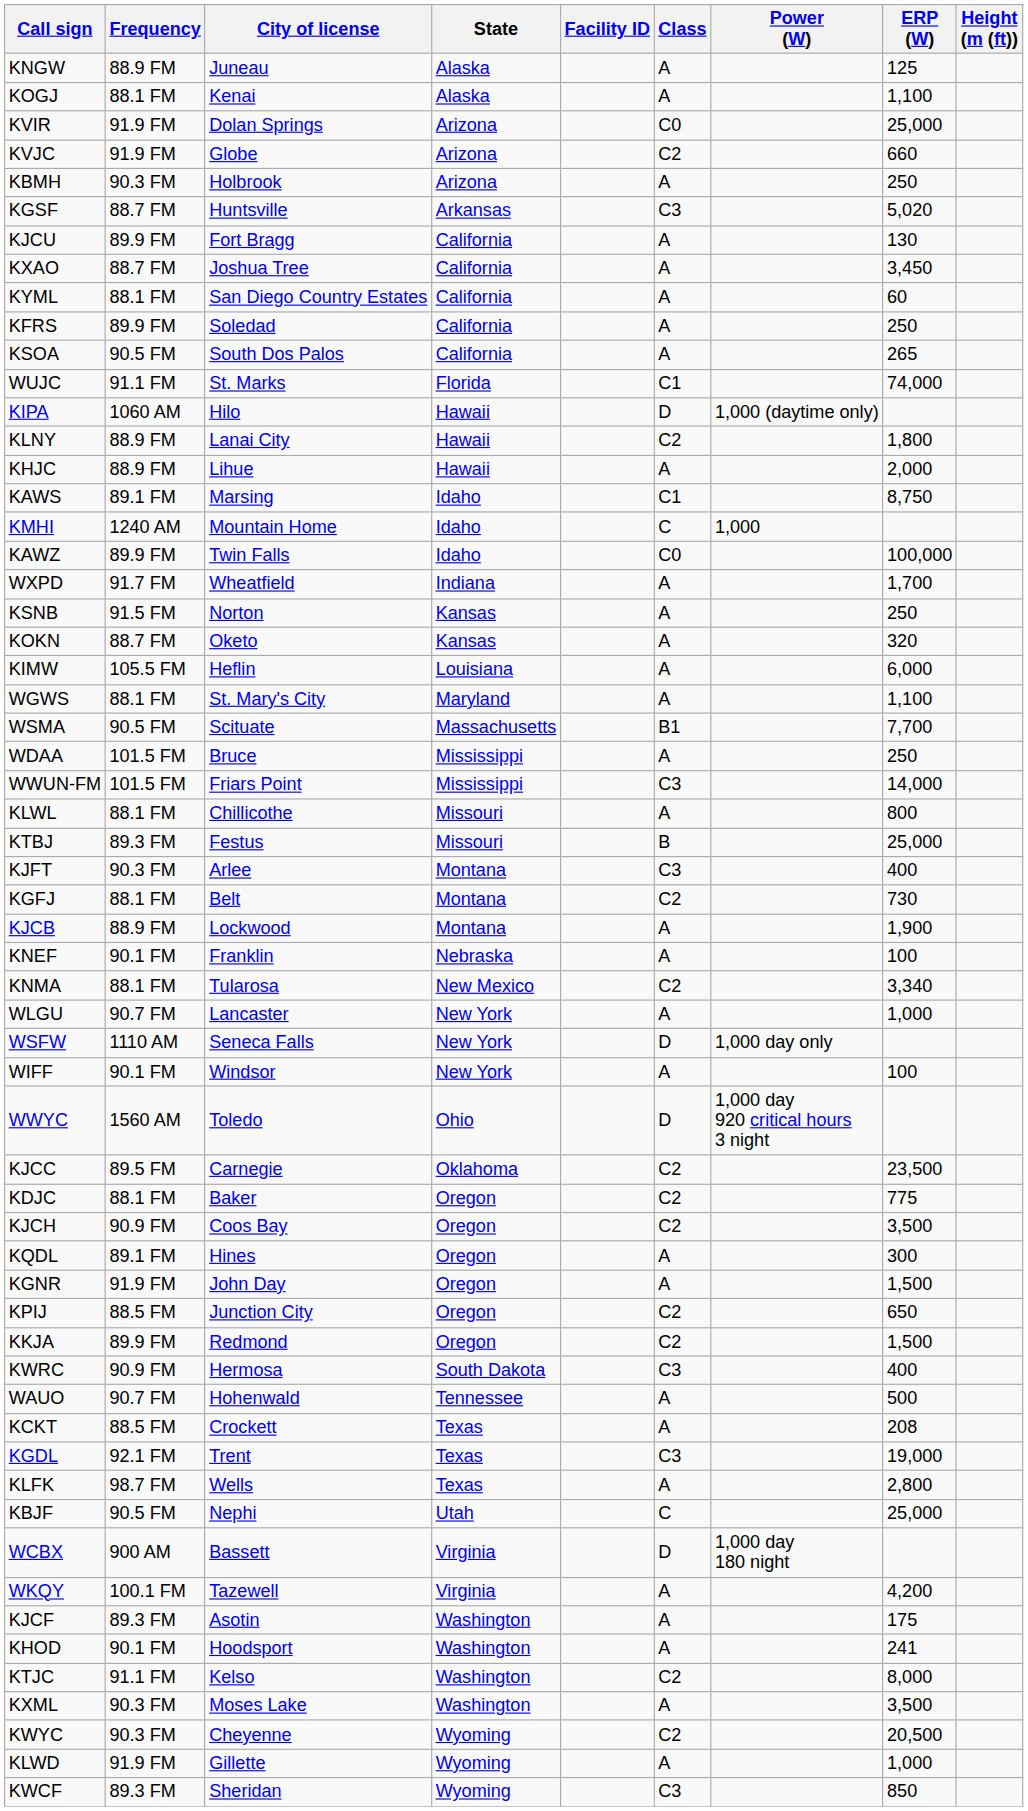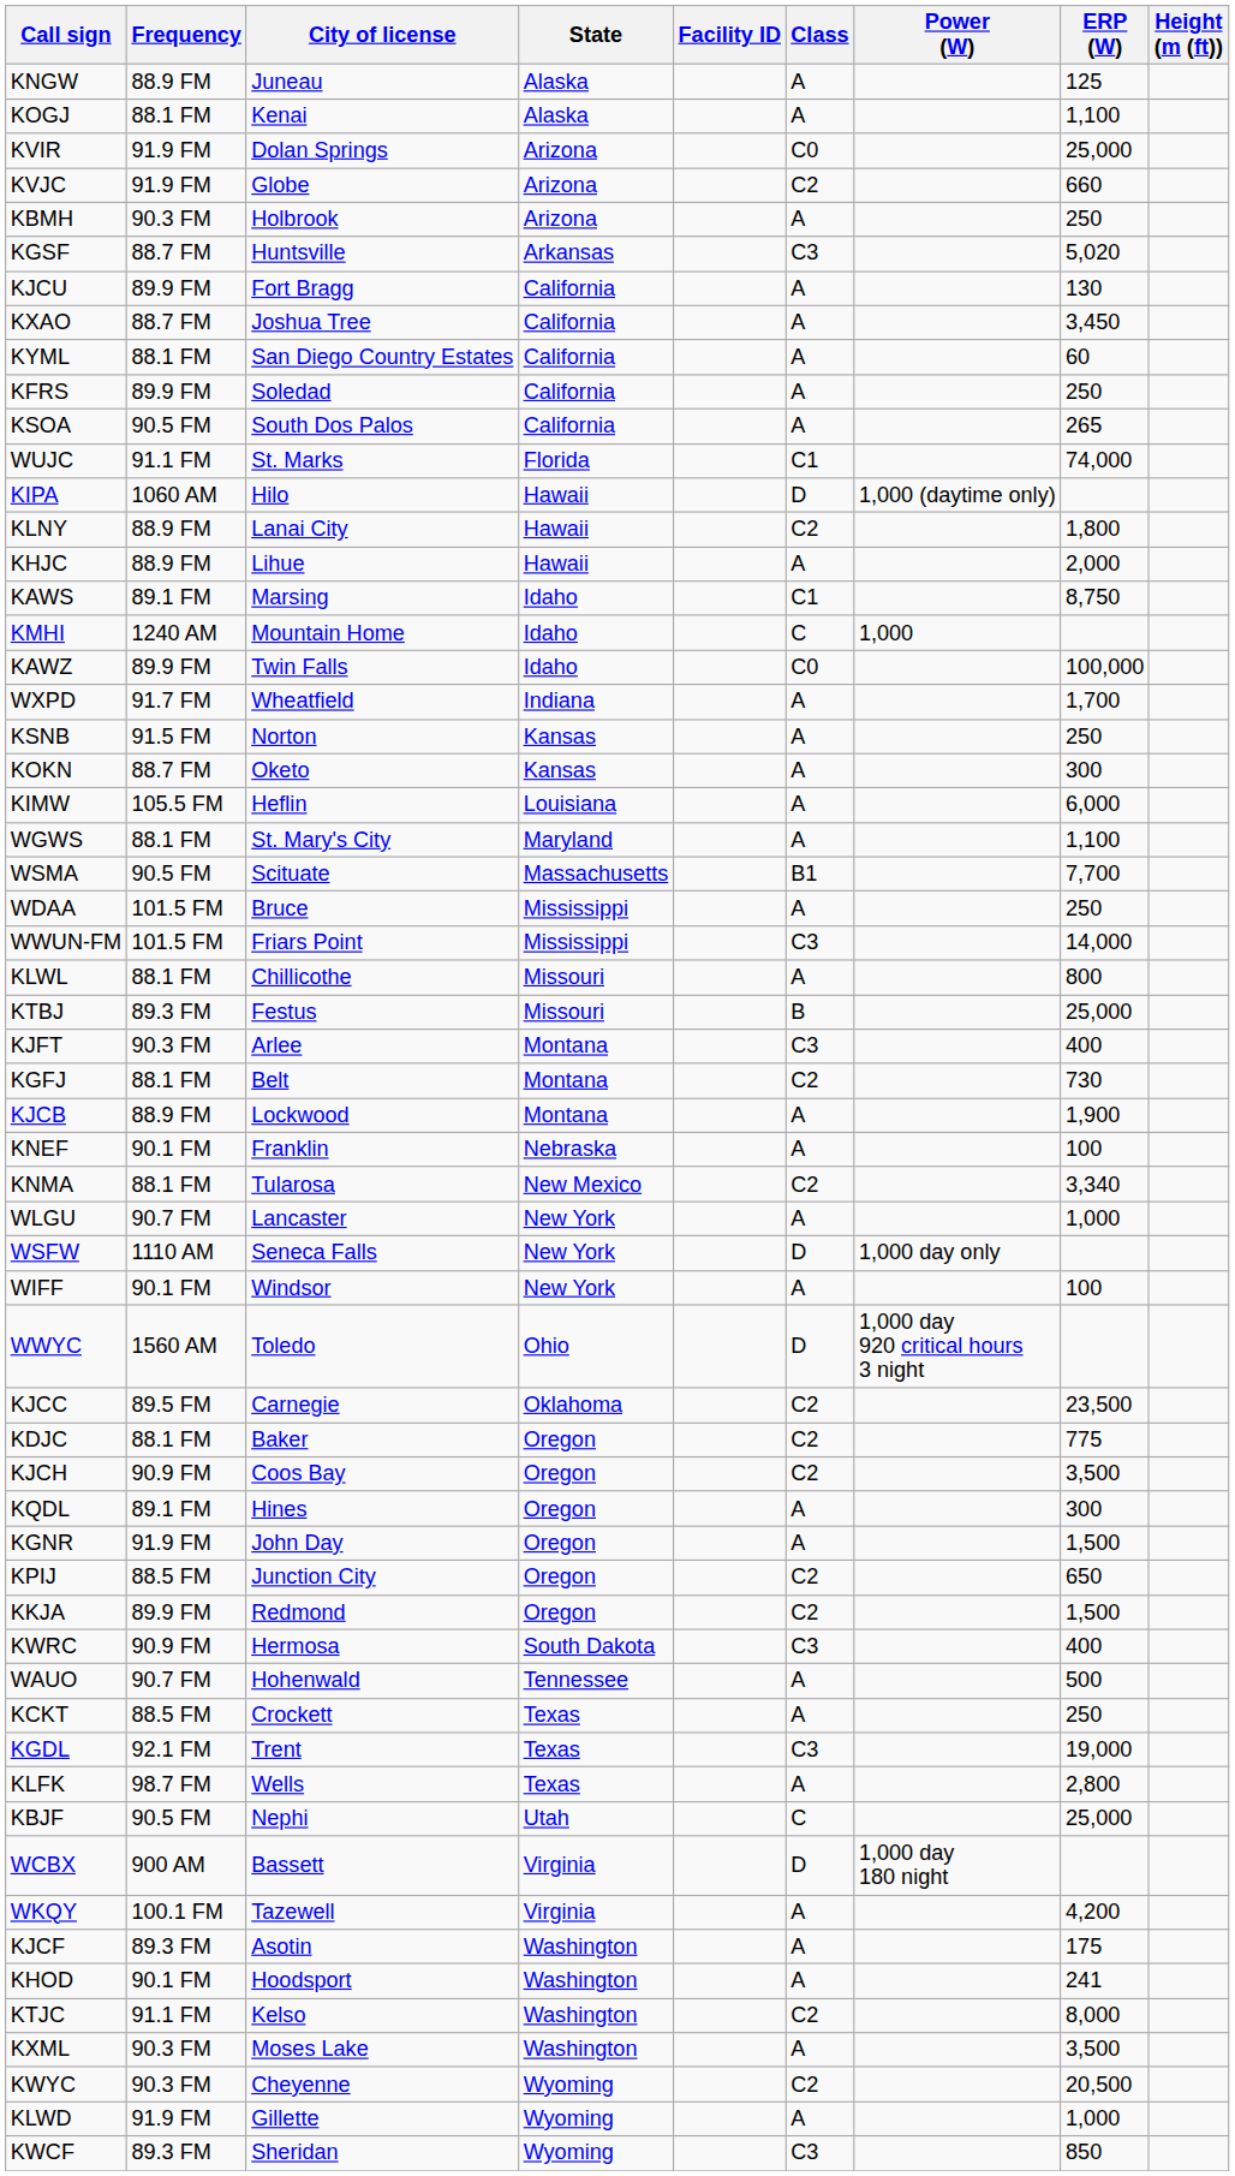 <table class="wikitable sortable">
 <tr>
 <th><a href='#'>Call sign</a></th>
 <th data-sort-type="number"><a href='#'>Frequency</a></th>
 <th><a href='#'>City of license</a></th>
 <th>State</th>
 <th data-sort-type="number"><a href='#'>Facility ID</a></th>
 <th><a href='#'>Class</a></th>
 <th data-sort-type="number"><a href='#'>Power</a><br>(<a href='#'>W</a>)</th>
 <th data-sort-type="number"><a href='#'>ERP</a><br>(<a href='#'>W</a>)</th>
 <th data-sort-type="number"><a href='#'>Height</a><br>(<a href='#'>m</a> (<a href='#'>ft</a>))</th>
 </tr>
 <tr>
 <td>KNGW</td>
 <td>88.9 FM</td>
 <td><a href='#'>Juneau</a></td>
 <td><a href='#'>Alaska</a></td>
 <td></td>
 <td>A</td>
 <td></td>
 <td>125</td>
 <td></td>
 </tr>
 <tr>
 <td>KOGJ</td>
 <td>88.1 FM</td>
 <td><a href='#'>Kenai</a></td>
 <td><a href='#'>Alaska</a></td>
 <td></td>
 <td>A</td>
 <td></td>
 <td>1,100</td>
 <td></td>
 </tr>
 <tr>
 <td>KVIR</td>
 <td>91.9 FM</td>
 <td><a href='#'>Dolan Springs</a></td>
 <td><a href='#'>Arizona</a></td>
 <td></td>
 <td>C0</td>
 <td></td>
 <td>25,000</td>
 <td></td>
 </tr>
 <tr>
 <td>KVJC</td>
 <td>91.9 FM</td>
 <td><a href='#'>Globe</a></td>
 <td><a href='#'>Arizona</a></td>
 <td></td>
 <td>C2</td>
 <td></td>
 <td>660</td>
 <td></td>
 </tr>
 <tr>
 <td>KBMH</td>
 <td>90.3 FM</td>
 <td><a href='#'>Holbrook</a></td>
 <td><a href='#'>Arizona</a></td>
 <td></td>
 <td>A</td>
 <td></td>
 <td>250</td>
 <td></td>
 </tr>
 <tr>
 <td>KGSF</td>
 <td>88.7 FM</td>
 <td><a href='#'>Huntsville</a></td>
 <td><a href='#'>Arkansas</a></td>
 <td></td>
 <td>C3</td>
 <td></td>
 <td>5,020</td>
 <td></td>
 </tr>
 <tr>
 <td>KJCU</td>
 <td>89.9 FM</td>
 <td><a href='#'>Fort Bragg</a></td>
 <td><a href='#'>California</a></td>
 <td></td>
 <td>A</td>
 <td></td>
 <td>130</td>
 <td></td>
 </tr>
 <tr>
 <td>KXAO</td>
 <td>88.7 FM</td>
 <td><a href='#'>Joshua Tree</a></td>
 <td><a href='#'>California</a></td>
 <td></td>
 <td>A</td>
 <td></td>
 <td>3,450</td>
 <td></td>
 </tr>
 <tr>
 <td>KYML</td>
 <td>88.1 FM</td>
 <td><a href='#'>San Diego Country Estates</a></td>
 <td><a href='#'>California</a></td>
 <td></td>
 <td>A</td>
 <td></td>
 <td>60</td>
 <td></td>
 </tr>
 <tr>
 <td>KFRS</td>
 <td>89.9 FM</td>
 <td><a href='#'>Soledad</a></td>
 <td><a href='#'>California</a></td>
 <td></td>
 <td>A</td>
 <td></td>
 <td>250</td>
 <td></td>
 </tr>
 <tr>
 <td>KSOA</td>
 <td>90.5 FM</td>
 <td><a href='#'>South Dos Palos</a></td>
 <td><a href='#'>California</a></td>
 <td></td>
 <td>A</td>
 <td></td>
 <td>265</td>
 <td></td>
 </tr>
 <tr>
 <td>WUJC</td>
 <td>91.1 FM</td>
 <td><a href='#'>St. Marks</a></td>
 <td><a href='#'>Florida</a></td>
 <td></td>
 <td>C1</td>
 <td></td>
 <td>74,000</td>
 <td></td>
 </tr>
 <tr>
 <td><a href='#'>KIPA</a></td>
 <td>1060 AM</td>
 <td><a href='#'>Hilo</a></td>
 <td><a href='#'>Hawaii</a></td>
 <td></td>
 <td>D</td>
 <td>1,000 (daytime only)</td>
 <td></td>
 <td></td>
 </tr>
 <tr>
 <td>KLNY</td>
 <td>88.9 FM</td>
 <td><a href='#'>Lanai City</a></td>
 <td><a href='#'>Hawaii</a></td>
 <td></td>
 <td>C2</td>
 <td></td>
 <td>1,800</td>
 <td></td>
 </tr>
 <tr>
 <td>KHJC</td>
 <td>88.9 FM</td>
 <td><a href='#'>Lihue</a></td>
 <td><a href='#'>Hawaii</a></td>
 <td></td>
 <td>A</td>
 <td></td>
 <td>2,000</td>
 <td></td>
 </tr>
 <tr>
 <td>KAWS</td>
 <td>89.1 FM</td>
 <td><a href='#'>Marsing</a></td>
 <td><a href='#'>Idaho</a></td>
 <td></td>
 <td>C1</td>
 <td></td>
 <td>8,750</td>
 <td></td>
 </tr>
 <tr>
 <td><a href='#'>KMHI</a></td>
 <td>1240 AM</td>
 <td><a href='#'>Mountain Home</a></td>
 <td><a href='#'>Idaho</a></td>
 <td></td>
 <td>C</td>
 <td>1,000</td>
 <td></td>
 <td></td>
 </tr>
 <tr>
 <td>KAWZ</td>
 <td>89.9 FM</td>
 <td><a href='#'>Twin Falls</a></td>
 <td><a href='#'>Idaho</a></td>
 <td></td>
 <td>C0</td>
 <td></td>
 <td>100,000</td>
 <td></td>
 </tr>
 <tr>
 <td>WXPD</td>
 <td>91.7 FM</td>
 <td><a href='#'>Wheatfield</a></td>
 <td><a href='#'>Indiana</a></td>
 <td></td>
 <td>A</td>
 <td></td>
 <td>1,700</td>
 <td></td>
 </tr>
 <tr>
 <td>KSNB</td>
 <td>91.5 FM</td>
 <td><a href='#'>Norton</a></td>
 <td><a href='#'>Kansas</a></td>
 <td></td>
 <td>A</td>
 <td></td>
 <td>250</td>
 <td></td>
 </tr>
 <tr>
 <td>KOKN</td>
 <td>88.7 FM</td>
 <td><a href='#'>Oketo</a></td>
 <td><a href='#'>Kansas</a></td>
 <td></td>
 <td>A</td>
 <td></td>
-<td>320</td>
+<td>300</td>
 <td></td>
 </tr>
 <tr>
 <td>KIMW</td>
 <td>105.5 FM</td>
 <td><a href='#'>Heflin</a></td>
 <td><a href='#'>Louisiana</a></td>
 <td></td>
 <td>A</td>
 <td></td>
 <td>6,000</td>
 <td></td>
 </tr>
 <tr>
 <td>WGWS</td>
 <td>88.1 FM</td>
 <td><a href='#'>St. Mary's City</a></td>
 <td><a href='#'>Maryland</a></td>
 <td></td>
 <td>A</td>
 <td></td>
 <td>1,100</td>
 <td></td>
 </tr>
 <tr>
 <td>WSMA</td>
 <td>90.5 FM</td>
 <td><a href='#'>Scituate</a></td>
 <td><a href='#'>Massachusetts</a></td>
 <td></td>
 <td>B1</td>
 <td></td>
 <td>7,700</td>
 <td></td>
 </tr>
 <tr>
 <td>WDAA</td>
 <td>101.5 FM</td>
 <td><a href='#'>Bruce</a></td>
 <td><a href='#'>Mississippi</a></td>
 <td></td>
 <td>A</td>
 <td></td>
 <td>250</td>
 <td></td>
 </tr>
 <tr>
 <td>WWUN-FM</td>
 <td>101.5 FM</td>
 <td><a href='#'>Friars Point</a></td>
 <td><a href='#'>Mississippi</a></td>
 <td></td>
 <td>C3</td>
 <td></td>
 <td>14,000</td>
 <td></td>
 </tr>
 <tr>
 <td>KLWL</td>
 <td>88.1 FM</td>
 <td><a href='#'>Chillicothe</a></td>
 <td><a href='#'>Missouri</a></td>
 <td></td>
 <td>A</td>
 <td></td>
 <td>800</td>
 <td></td>
 </tr>
 <tr>
 <td>KTBJ</td>
 <td>89.3 FM</td>
 <td><a href='#'>Festus</a></td>
 <td><a href='#'>Missouri</a></td>
 <td></td>
 <td>B</td>
 <td></td>
 <td>25,000</td>
 <td></td>
 </tr>
 <tr>
 <td>KJFT</td>
 <td>90.3 FM</td>
 <td><a href='#'>Arlee</a></td>
 <td><a href='#'>Montana</a></td>
 <td></td>
 <td>C3</td>
 <td></td>
 <td>400</td>
 <td></td>
 </tr>
 <tr>
 <td>KGFJ</td>
 <td>88.1 FM</td>
 <td><a href='#'>Belt</a></td>
 <td><a href='#'>Montana</a></td>
 <td></td>
 <td>C2</td>
 <td></td>
 <td>730</td>
 <td></td>
 </tr>
 <tr>
 <td><a href='#'>KJCB</a></td>
 <td>88.9 FM</td>
 <td><a href='#'>Lockwood</a></td>
 <td><a href='#'>Montana</a></td>
 <td></td>
 <td>A</td>
 <td></td>
 <td>1,900</td>
 <td></td>
 </tr>
 <tr>
 <td>KNEF</td>
 <td>90.1 FM</td>
 <td><a href='#'>Franklin</a></td>
 <td><a href='#'>Nebraska</a></td>
 <td></td>
 <td>A</td>
 <td></td>
 <td>100</td>
 <td></td>
 </tr>
 <tr>
 <td>KNMA</td>
 <td>88.1 FM</td>
 <td><a href='#'>Tularosa</a></td>
 <td><a href='#'>New Mexico</a></td>
 <td></td>
 <td>C2</td>
 <td></td>
 <td>3,340</td>
 <td></td>
 </tr>
 <tr>
 <td>WLGU</td>
 <td>90.7 FM</td>
 <td><a href='#'>Lancaster</a></td>
 <td><a href='#'>New York</a></td>
 <td></td>
 <td>A</td>
 <td></td>
 <td>1,000</td>
 <td></td>
 </tr>
 <tr>
 <td><a href='#'>WSFW</a></td>
 <td>1110 AM</td>
 <td><a href='#'>Seneca Falls</a></td>
 <td><a href='#'>New York</a></td>
 <td></td>
 <td>D</td>
 <td>1,000 day only</td>
 <td></td>
 <td></td>
 </tr>
 <tr>
 <td>WIFF</td>
 <td>90.1 FM</td>
 <td><a href='#'>Windsor</a></td>
 <td><a href='#'>New York</a></td>
 <td></td>
 <td>A</td>
 <td></td>
 <td>100</td>
 <td></td>
 </tr>
 <tr>
 <td><a href='#'>WWYC</a></td>
 <td>1560 AM</td>
 <td><a href='#'>Toledo</a></td>
 <td><a href='#'>Ohio</a></td>
 <td></td>
 <td>D</td>
 <td>1,000 day<br>920 <a href='#'>critical hours</a><br>3 night</td>
 <td></td>
 <td></td>
 </tr>
 <tr>
 <td>KJCC</td>
 <td>89.5 FM</td>
 <td><a href='#'>Carnegie</a></td>
 <td><a href='#'>Oklahoma</a></td>
 <td></td>
 <td>C2</td>
 <td></td>
 <td>23,500</td>
 <td></td>
 </tr>
 <tr>
 <td>KDJC</td>
 <td>88.1 FM</td>
 <td><a href='#'>Baker</a></td>
 <td><a href='#'>Oregon</a></td>
 <td></td>
 <td>C2</td>
 <td></td>
 <td>775</td>
 <td></td>
 </tr>
 <tr>
 <td>KJCH</td>
 <td>90.9 FM</td>
 <td><a href='#'>Coos Bay</a></td>
 <td><a href='#'>Oregon</a></td>
 <td></td>
 <td>C2</td>
 <td></td>
 <td>3,500</td>
 <td></td>
 </tr>
 <tr>
 <td>KQDL</td>
 <td>89.1 FM</td>
 <td><a href='#'>Hines</a></td>
 <td><a href='#'>Oregon</a></td>
 <td></td>
 <td>A</td>
 <td></td>
 <td>300</td>
 <td></td>
 </tr>
 <tr>
 <td>KGNR</td>
 <td>91.9 FM</td>
 <td><a href='#'>John Day</a></td>
 <td><a href='#'>Oregon</a></td>
 <td></td>
 <td>A</td>
 <td></td>
 <td>1,500</td>
 <td></td>
 </tr>
 <tr>
 <td>KPIJ</td>
 <td>88.5 FM</td>
 <td><a href='#'>Junction City</a></td>
 <td><a href='#'>Oregon</a></td>
 <td></td>
 <td>C2</td>
 <td></td>
 <td>650</td>
 <td></td>
 </tr>
 <tr>
 <td>KKJA</td>
 <td>89.9 FM</td>
 <td><a href='#'>Redmond</a></td>
 <td><a href='#'>Oregon</a></td>
 <td></td>
 <td>C2</td>
 <td></td>
 <td>1,500</td>
 <td></td>
 </tr>
 <tr>
 <td>KWRC</td>
 <td>90.9 FM</td>
 <td><a href='#'>Hermosa</a></td>
 <td><a href='#'>South Dakota</a></td>
 <td></td>
 <td>C3</td>
 <td></td>
 <td>400</td>
 <td></td>
 </tr>
 <tr>
 <td>WAUO</td>
 <td>90.7 FM</td>
 <td><a href='#'>Hohenwald</a></td>
 <td><a href='#'>Tennessee</a></td>
 <td></td>
 <td>A</td>
 <td></td>
 <td>500</td>
 <td></td>
 </tr>
 <tr>
 <td>KCKT</td>
 <td>88.5 FM</td>
 <td><a href='#'>Crockett</a></td>
 <td><a href='#'>Texas</a></td>
 <td></td>
 <td>A</td>
 <td></td>
-<td>208</td>
+<td>250</td>
 <td></td>
 </tr>
 <tr>
 <td><a href='#'>KGDL</a></td>
 <td>92.1 FM</td>
 <td><a href='#'>Trent</a></td>
 <td><a href='#'>Texas</a></td>
 <td></td>
 <td>C3</td>
 <td></td>
 <td>19,000</td>
 <td></td>
 </tr>
 <tr>
 <td>KLFK</td>
 <td>98.7 FM</td>
 <td><a href='#'>Wells</a></td>
 <td><a href='#'>Texas</a></td>
 <td></td>
 <td>A</td>
 <td></td>
 <td>2,800</td>
 <td></td>
 </tr>
 <tr>
 <td>KBJF</td>
 <td>90.5 FM</td>
 <td><a href='#'>Nephi</a></td>
 <td><a href='#'>Utah</a></td>
 <td></td>
 <td>C</td>
 <td></td>
 <td>25,000</td>
 <td></td>
 </tr>
 <tr>
 <td><a href='#'>WCBX</a></td>
 <td>900 AM</td>
 <td><a href='#'>Bassett</a></td>
 <td><a href='#'>Virginia</a></td>
 <td></td>
 <td>D</td>
 <td>1,000 day<br>180 night</td>
 <td></td>
 <td></td>
 </tr>
 <tr>
 <td><a href='#'>WKQY</a></td>
 <td>100.1 FM</td>
 <td><a href='#'>Tazewell</a></td>
 <td><a href='#'>Virginia</a></td>
 <td></td>
 <td>A</td>
 <td></td>
 <td>4,200</td>
 <td></td>
 </tr>
 <tr>
 <td>KJCF</td>
 <td>89.3 FM</td>
 <td><a href='#'>Asotin</a></td>
 <td><a href='#'>Washington</a></td>
 <td></td>
 <td>A</td>
 <td></td>
 <td>175</td>
 <td></td>
 </tr>
 <tr>
 <td>KHOD</td>
 <td>90.1 FM</td>
 <td><a href='#'>Hoodsport</a></td>
 <td><a href='#'>Washington</a></td>
 <td></td>
 <td>A</td>
 <td></td>
 <td>241</td>
 <td></td>
 </tr>
 <tr>
 <td>KTJC</td>
 <td>91.1 FM</td>
 <td><a href='#'>Kelso</a></td>
 <td><a href='#'>Washington</a></td>
 <td></td>
 <td>C2</td>
 <td></td>
 <td>8,000</td>
 <td></td>
 </tr>
 <tr>
 <td>KXML</td>
 <td>90.3 FM</td>
 <td><a href='#'>Moses Lake</a></td>
 <td><a href='#'>Washington</a></td>
 <td></td>
 <td>A</td>
 <td></td>
 <td>3,500</td>
 <td></td>
 </tr>
 <tr>
 <td>KWYC</td>
 <td>90.3 FM</td>
 <td><a href='#'>Cheyenne</a></td>
 <td><a href='#'>Wyoming</a></td>
 <td></td>
 <td>C2</td>
 <td></td>
 <td>20,500</td>
 <td></td>
 </tr>
 <tr>
 <td>KLWD</td>
 <td>91.9 FM</td>
 <td><a href='#'>Gillette</a></td>
 <td><a href='#'>Wyoming</a></td>
 <td></td>
 <td>A</td>
 <td></td>
 <td>1,000</td>
 <td></td>
 </tr>
 <tr>
 <td>KWCF</td>
 <td>89.3 FM</td>
 <td><a href='#'>Sheridan</a></td>
 <td><a href='#'>Wyoming</a></td>
 <td></td>
 <td>C3</td>
 <td></td>
 <td>850</td>
 <td></td>
 </tr>
 </table>
